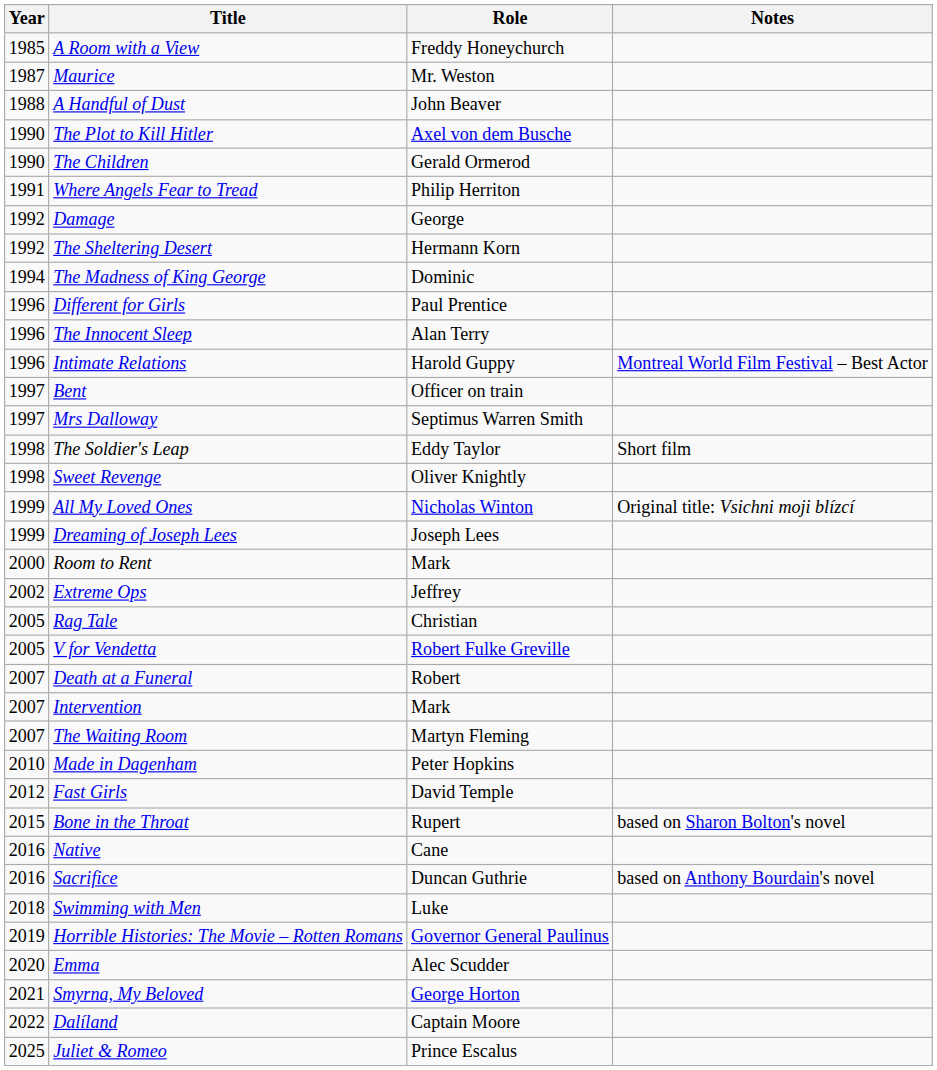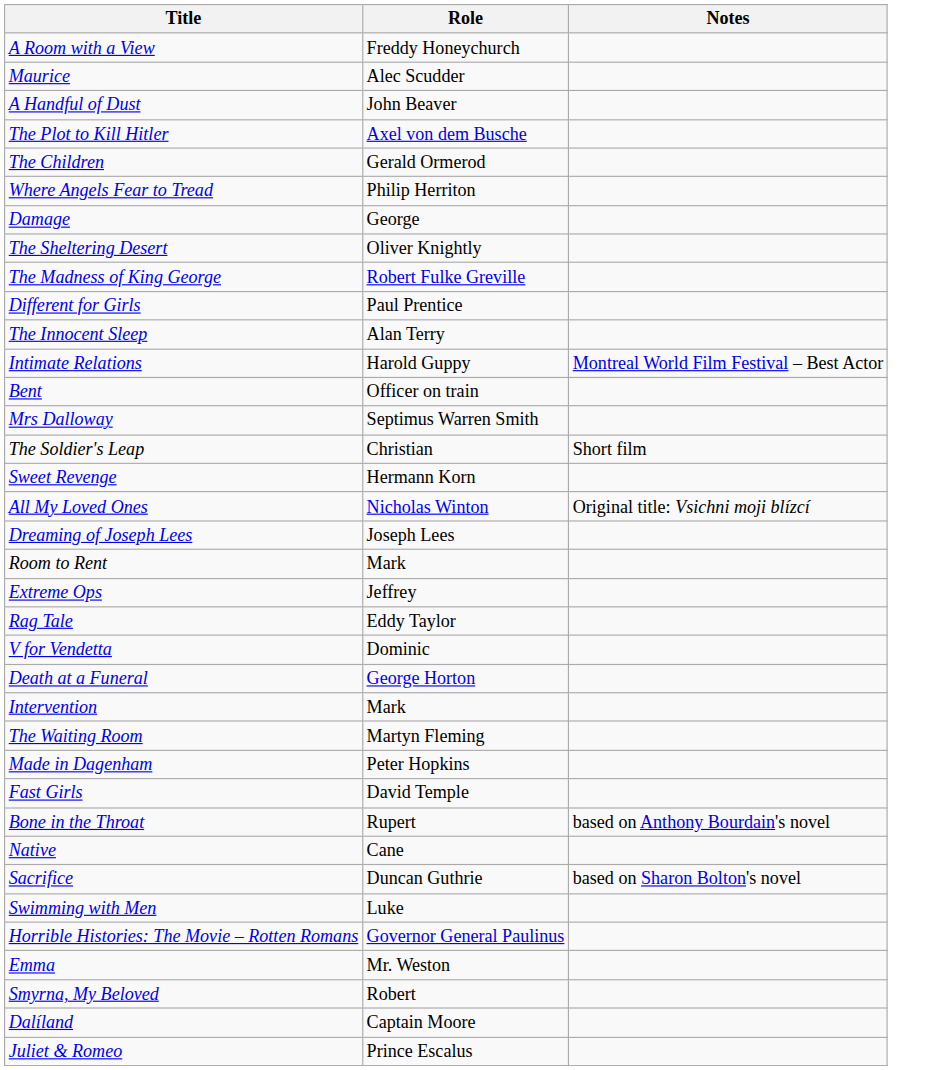 <table class="wikitable sortable">
 <tr>
-<th>Year</th>
 <th>Title</th>
 <th>Role</th>
 <th>Notes</th>
 </tr>
 <tr>
-<td>1985</td>
 <td><a href='#'><em>A Room with a View</em></a></td>
 <td>Freddy Honeychurch</td>
 <td></td>
 </tr>
 <tr>
-<td>1987</td>
 <td><a href='#'><em>Maurice</em></a></td>
-<td>Mr. Weston</td>
+<td>Alec Scudder</td>
 <td></td>
 </tr>
 <tr>
-<td>1988</td>
 <td><a href='#'><em>A Handful of Dust</em></a></td>
 <td>John Beaver</td>
 <td></td>
 </tr>
 <tr>
-<td>1990</td>
 <td><em><a href='#'>The Plot to Kill Hitler</a></em></td>
 <td><a href='#'>Axel von dem Busche</a></td>
 <td></td>
 </tr>
 <tr>
-<td>1990</td>
 <td><em><a href='#'>The Children</a></em></td>
 <td>Gerald Ormerod</td>
 <td></td>
 </tr>
 <tr>
-<td>1991</td>
 <td><a href='#'><em>Where Angels Fear to Tread</em></a></td>
 <td>Philip Herriton</td>
 <td></td>
 </tr>
 <tr>
-<td>1992</td>
 <td><a href='#'><em>Damage</em></a></td>
 <td>George</td>
 <td></td>
 </tr>
 <tr>
-<td>1992</td>
 <td><em><a href='#'>The Sheltering Desert</a></em></td>
-<td>Hermann Korn</td>
+<td>Oliver Knightly</td>
 <td></td>
 </tr>
 <tr>
-<td>1994</td>
 <td><em><a href='#'>The Madness of King George</a></em></td>
-<td>Dominic</td>
+<td><a href='#'>Robert Fulke Greville</a></td>
 <td></td>
 </tr>
 <tr>
-<td>1996</td>
 <td><em><a href='#'>Different for Girls</a></em></td>
 <td>Paul Prentice</td>
 <td></td>
 </tr>
 <tr>
-<td>1996</td>
 <td><em><a href='#'>The Innocent Sleep</a></em></td>
 <td>Alan Terry</td>
 <td></td>
 </tr>
 <tr>
-<td>1996</td>
 <td><a href='#'><em>Intimate Relations</em></a></td>
 <td>Harold Guppy</td>
 <td><a href='#'>Montreal World Film Festival</a> – Best Actor</td>
 </tr>
 <tr>
-<td>1997</td>
 <td><a href='#'><em>Bent</em></a></td>
 <td>Officer on train</td>
 <td></td>
 </tr>
 <tr>
-<td>1997</td>
 <td><em><a href='#'>Mrs Dalloway</a></em></td>
 <td>Septimus Warren Smith</td>
 <td></td>
 </tr>
 <tr>
-<td>1998</td>
 <td><em>The Soldier's Leap</em></td>
-<td>Eddy Taylor</td>
+<td>Christian</td>
 <td>Short film</td>
 </tr>
 <tr>
-<td>1998</td>
 <td><em><a href='#'>Sweet Revenge</a></em></td>
-<td>Oliver Knightly</td>
+<td>Hermann Korn</td>
 <td></td>
 </tr>
 <tr>
-<td>1999</td>
 <td><em><a href='#'>All My Loved Ones</a></em></td>
 <td><a href='#'>Nicholas Winton</a></td>
 <td>Original title: <em>Vsichni moji blízcí</em></td>
 </tr>
 <tr>
-<td>1999</td>
 <td><em><a href='#'>Dreaming of Joseph Lees</a></em></td>
 <td>Joseph Lees</td>
 <td></td>
 </tr>
 <tr>
-<td>2000</td>
 <td><em>Room to Rent</em></td>
 <td>Mark</td>
 <td></td>
 </tr>
 <tr>
-<td>2002</td>
 <td><em><a href='#'>Extreme Ops</a></em></td>
 <td>Jeffrey</td>
 <td></td>
 </tr>
 <tr>
-<td>2005</td>
 <td><em><a href='#'>Rag Tale</a></em></td>
-<td>Christian</td>
+<td>Eddy Taylor</td>
 <td></td>
 </tr>
 <tr>
-<td>2005</td>
 <td><a href='#'><em>V for Vendetta</em></a></td>
-<td><a href='#'>Robert Fulke Greville</a></td>
+<td>Dominic</td>
 <td></td>
 </tr>
 <tr>
-<td>2007</td>
 <td><a href='#'><em>Death at a Funeral</em></a></td>
-<td>Robert</td>
+<td><a href='#'>George Horton</a></td>
 <td></td>
 </tr>
 <tr>
-<td>2007</td>
 <td><em><a href='#'>Intervention</a></em></td>
 <td>Mark</td>
 <td></td>
 </tr>
 <tr>
-<td>2007</td>
 <td><em><a href='#'>The Waiting Room</a></em></td>
 <td>Martyn Fleming</td>
 <td></td>
 </tr>
 <tr>
-<td>2010</td>
 <td><em><a href='#'>Made in Dagenham</a></em></td>
 <td>Peter Hopkins</td>
 <td></td>
 </tr>
 <tr>
-<td>2012</td>
 <td><em><a href='#'>Fast Girls</a></em></td>
 <td>David Temple</td>
 <td></td>
 </tr>
 <tr>
-<td>2015</td>
 <td><em><a href='#'>Bone in the Throat</a></em></td>
 <td>Rupert</td>
-<td>based on <a href='#'>Sharon Bolton</a>'s novel</td>
+<td>based on <a href='#'>Anthony Bourdain</a>'s novel</td>
 </tr>
 <tr>
-<td>2016</td>
 <td><em><a href='#'>Native</a></em></td>
 <td>Cane</td>
 <td></td>
 </tr>
 <tr>
-<td>2016</td>
 <td><em><a href='#'>Sacrifice</a></em></td>
 <td>Duncan Guthrie</td>
-<td>based on <a href='#'>Anthony Bourdain</a>'s novel</td>
+<td>based on <a href='#'>Sharon Bolton</a>'s novel</td>
 </tr>
 <tr>
-<td>2018</td>
 <td><em><a href='#'>Swimming with Men</a></em></td>
 <td>Luke</td>
 <td></td>
 </tr>
 <tr>
-<td>2019</td>
 <td><em><a href='#'>Horrible Histories: The Movie – Rotten Romans</a></em></td>
 <td><a href='#'>Governor General Paulinus</a></td>
 <td></td>
 </tr>
 <tr>
-<td>2020</td>
 <td><em><a href='#'>Emma</a></em></td>
-<td>Alec Scudder</td>
+<td>Mr. Weston</td>
 <td></td>
 </tr>
 <tr>
-<td>2021</td>
 <td><em><a href='#'>Smyrna, My Beloved</a></em></td>
-<td><a href='#'>George Horton</a></td>
+<td>Robert</td>
 <td></td>
 </tr>
 <tr>
-<td>2022</td>
 <td><em><a href='#'>Dalíland</a></em></td>
 <td>Captain Moore</td>
 <td></td>
 </tr>
 <tr>
-<td>2025</td>
 <td><em><a href='#'>Juliet & Romeo</a></em></td>
 <td>Prince Escalus</td>
 <td></td>
 </tr>
 </table>
